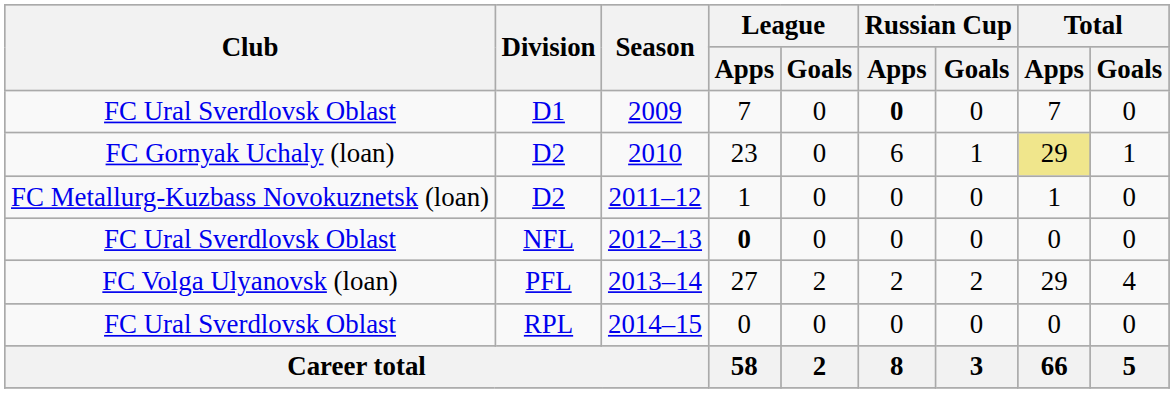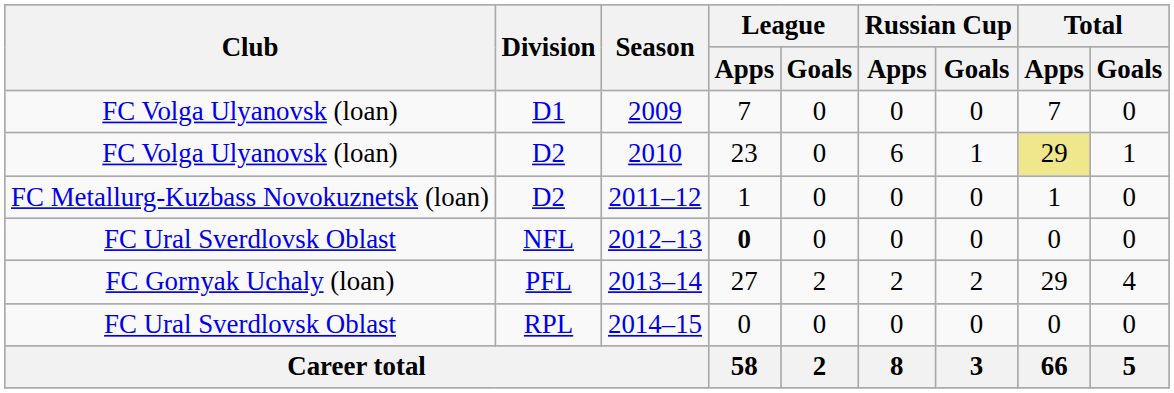 <table class="wikitable" style="text-align: center;">
 <tr>
 <th rowspan="2">Club</th>
 <th rowspan="2">Division</th>
 <th rowspan="2">Season</th>
 <th colspan="2">League</th>
 <th colspan="2">Russian Cup</th>
 <th colspan="2">Total</th>
 </tr>
 <tr>
 <th>Apps</th>
 <th>Goals</th>
 <th>Apps</th>
 <th>Goals</th>
 <th>Apps</th>
 <th>Goals</th>
 </tr>
 <tr>
-<td><a href='#'>FC Ural Sverdlovsk Oblast</a></td>
+<td><a href='#'>FC Volga Ulyanovsk</a> (loan)</td>
 <td><a href='#'>D1</a></td>
 <td><a href='#'>2009</a></td>
 <td>7</td>
 <td>0</td>
-<td><strong>0</strong></td>
+<td>0</td>
 <td>0</td>
 <td>7</td>
 <td>0</td>
 </tr>
 <tr>
-<td><a href='#'>FC Gornyak Uchaly</a> (loan)</td>
+<td><a href='#'>FC Volga Ulyanovsk</a> (loan)</td>
 <td><a href='#'>D2</a></td>
 <td><a href='#'>2010</a></td>
 <td>23</td>
 <td>0</td>
 <td>6</td>
 <td>1</td>
 <td style="background: khaki;">29</td>
 <td>1</td>
 </tr>
 <tr>
 <td><a href='#'>FC Metallurg-Kuzbass Novokuznetsk</a> (loan)</td>
 <td><a href='#'>D2</a></td>
 <td><a href='#'>2011–12</a></td>
 <td>1</td>
 <td>0</td>
 <td>0</td>
 <td>0</td>
 <td>1</td>
 <td>0</td>
 </tr>
 <tr>
 <td><a href='#'>FC Ural Sverdlovsk Oblast</a></td>
 <td><a href='#'>NFL</a></td>
 <td><a href='#'>2012–13</a></td>
 <td><strong>0</strong></td>
 <td>0</td>
 <td>0</td>
 <td>0</td>
 <td>0</td>
 <td>0</td>
 </tr>
 <tr>
-<td><a href='#'>FC Volga Ulyanovsk</a> (loan)</td>
+<td><a href='#'>FC Gornyak Uchaly</a> (loan)</td>
 <td><a href='#'>PFL</a></td>
 <td><a href='#'>2013–14</a></td>
 <td>27</td>
 <td>2</td>
 <td>2</td>
 <td>2</td>
 <td>29</td>
 <td>4</td>
 </tr>
 <tr>
 <td><a href='#'>FC Ural Sverdlovsk Oblast</a></td>
 <td><a href='#'>RPL</a></td>
 <td><a href='#'>2014–15</a></td>
 <td>0</td>
 <td>0</td>
 <td>0</td>
 <td>0</td>
 <td>0</td>
 <td>0</td>
 </tr>
 <tr>
 <th colspan="3">Career total</th>
 <th>58</th>
 <th>2</th>
 <th>8</th>
 <th>3</th>
 <th>66</th>
 <th>5</th>
 </tr>
 </table>
